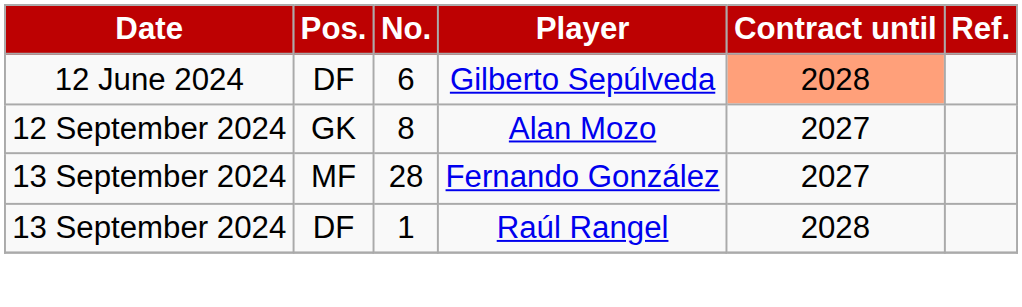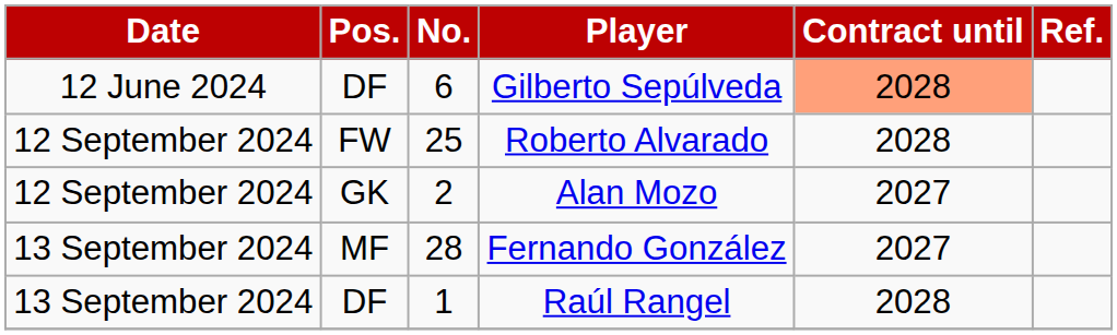 <table class="wikitable" style="text-align:center; font-size:100%; ">
 <tr>
 <th style="background:#bd0102; color:#FFFFFF;">Date</th>
 <th style="background:#bd0102; color:#FFFFFF;">Pos.</th>
 <th style="background:#bd0102; color:#FFFFFF;">No.</th>
 <th style="background:#bd0102; color:#FFFFFF;">Player</th>
 <th style="background:#bd0102; color:#FFFFFF;">Contract until</th>
 <th style="background:#bd0102; color:#FFFFFF; width:25px;">Ref.</th>
 </tr>
 <tr>
 <td>12 June 2024</td>
 <td style="text-align:center;">DF</td>
 <td style="text-align:center;">6</td>
 <td> <a href='#'>Gilberto Sepúlveda</a></td>
 <td style="background: lightsalmon;">2028</td>
 <td></td>
 </tr>
 <tr>
 <td>12 September 2024</td>
+<td style="text-align:center;">FW</td>
+<td style="text-align:center;">25</td>
+<td> <a href='#'>Roberto Alvarado</a></td>
+<td>2028</td>
+<td></td>
+</tr>
+<tr>
+<td>12 September 2024</td>
 <td style="text-align:center;">GK</td>
-<td style="text-align:center;">8</td>
+<td style="text-align:center;">2</td>
 <td> <a href='#'>Alan Mozo</a></td>
 <td>2027</td>
 <td></td>
 </tr>
 <tr>
 <td>13 September 2024</td>
 <td style="text-align:center;">MF</td>
 <td style="text-align:center;">28</td>
 <td> <a href='#'>Fernando González</a></td>
 <td>2027</td>
 <td></td>
 </tr>
 <tr>
 <td>13 September 2024</td>
 <td style="text-align:center;">DF</td>
 <td style="text-align:center;">1</td>
 <td> <a href='#'>Raúl Rangel</a></td>
 <td>2028</td>
 <td></td>
 </tr>
 <tr>
 </tr>
 </table>
